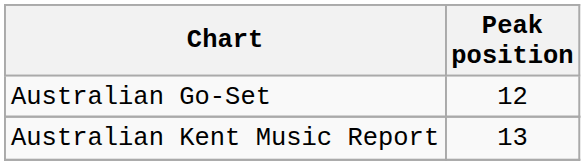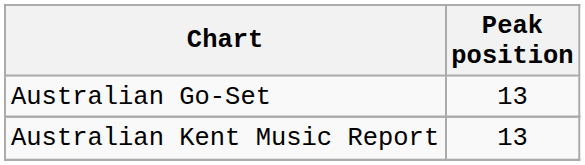 <table class="wikitable">
 <tr>
 <th>Chart</th>
 <th>Peak<br>position</th>
 </tr>
 <tr>
 <td>Australian Go-Set</td>
-<td align="center">12</td>
+<td align="center">13</td>
 </tr>
 <tr>
 </tr>
 <tr>
 <td>Australian Kent Music Report</td>
 <td align="center">13</td>
 </tr>
 <tr>
 </tr>
 </table>
